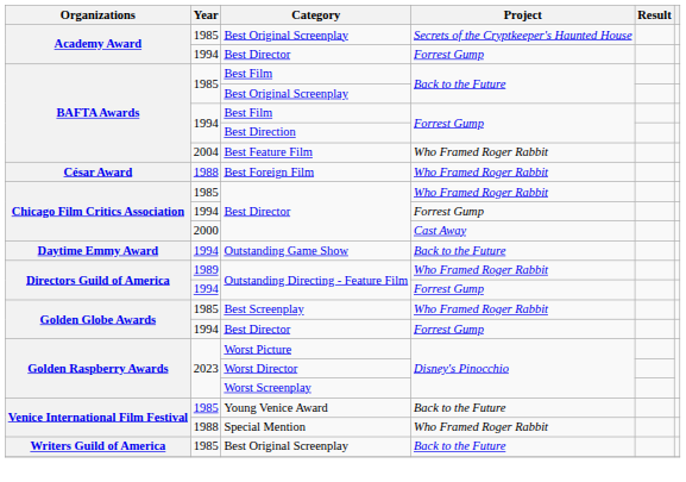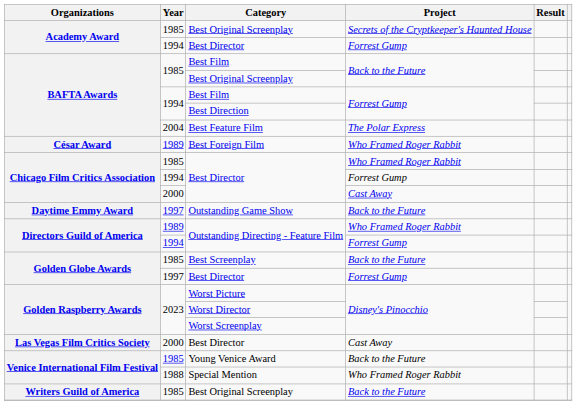 <table class= "wikitable plainrowheaders sortable">
 <tr>
 <th>Organizations</th>
 <th scope="col">Year</th>
 <th scope="col">Category</th>
 <th scope="col">Project</th>
 <th scope="col">Result</th>
 <th scope="col" class="unsortable"></th>
 </tr>
 <tr>
 <th scope="row", rowspan=2><a href='#'>Academy Award</a></th>
 <td style="text-align:center;">1985</td>
 <td><a href='#'>Best Original Screenplay</a></td>
 <td><em><a href='#'>Secrets of the Cryptkeeper's Haunted House</a></em></td>
 <td></td>
 <td></td>
 </tr>
 <tr>
 <td style="text-align:center;">1994</td>
 <td><a href='#'>Best Director</a></td>
 <td><em><a href='#'>Forrest Gump</a></em></td>
 <td></td>
 <td></td>
 </tr>
 <tr>
 <th scope="row", rowspan=5><a href='#'>BAFTA Awards</a></th>
 <td style="text-align:center;" , rowspan=2>1985</td>
 <td><a href='#'>Best Film</a></td>
 <td rowspan=2><em><a href='#'>Back to the Future</a></em></td>
 <td></td>
 </tr>
 <tr>
 <td><a href='#'>Best Original Screenplay</a></td>
 <td></td>
 <td></td>
 </tr>
 <tr>
 <td style="text-align:center;" , rowspan=2>1994</td>
 <td><a href='#'>Best Film</a></td>
 <td rowspan=2><em><a href='#'>Forrest Gump</a></em></td>
 <td></td>
 <td></td>
 </tr>
 <tr>
 <td><a href='#'>Best Direction</a></td>
 <td></td>
 <td></td>
 </tr>
 <tr>
 <td style="text-align:center;">2004</td>
 <td><a href='#'>Best Feature Film</a></td>
-<td><em>Who Framed Roger Rabbit</em></td>
+<td><em><a href='#'>The Polar Express</a></em></td>
 <td></td>
 <td></td>
 </tr>
 <tr>
 <th scope="row"><a href='#'>César Award</a></th>
-<td style="text-align:center;"><a href='#'>1988</a></td>
+<td style="text-align:center;"><a href='#'>1989</a></td>
 <td><a href='#'>Best Foreign Film</a></td>
 <td><em><a href='#'>Who Framed Roger Rabbit</a></em></td>
 <td></td>
 <td></td>
 </tr>
 <tr>
 <th scope="row", rowspan=3><a href='#'>Chicago Film Critics Association</a></th>
 <td style="text-align:center;">1985</td>
 <td rowspan=3><a href='#'>Best Director</a></td>
 <td><em><a href='#'>Who Framed Roger Rabbit</a></em></td>
 <td></td>
 <td></td>
 </tr>
 <tr>
 <td style="text-align:center;">1994</td>
 <td><em>Forrest Gump</em></td>
 <td></td>
 <td></td>
 </tr>
 <tr>
 <td style="text-align:center;">2000</td>
 <td><em><a href='#'>Cast Away</a></em></td>
 <td></td>
 <td></td>
 </tr>
 <tr>
 <th scope="row"><a href='#'>Daytime Emmy Award</a></th>
-<td style="text-align:center;"><a href='#'>1994</a></td>
+<td style="text-align:center;"><a href='#'>1997</a></td>
 <td><a href='#'>Outstanding Game Show</a></td>
 <td><em><a href='#'>Back to the Future</a></em></td>
 <td></td>
 <td></td>
 </tr>
 <tr>
 <th scope="row", rowspan="2"><a href='#'>Directors Guild of America</a></th>
 <td style="text-align:center;"><a href='#'>1989</a></td>
 <td rowspan="2"><a href='#'>Outstanding Directing - Feature Film</a></td>
 <td><em><a href='#'>Who Framed Roger Rabbit</a></em></td>
 <td></td>
 <td></td>
 </tr>
 <tr>
 <td style="text-align:center;"><a href='#'>1994</a></td>
 <td><em><a href='#'>Forrest Gump</a></em></td>
 <td></td>
 <td></td>
 </tr>
 <tr>
 <th scope="row", rowspan=2><a href='#'>Golden Globe Awards</a></th>
 <td style="text-align:center;">1985</td>
 <td><a href='#'>Best Screenplay</a></td>
-<td><em><a href='#'>Who Framed Roger Rabbit</a></em></td>
+<td><em><a href='#'>Back to the Future</a></em></td>
 <td></td>
 <td></td>
 </tr>
 <tr>
-<td style="text-align:center;">1994</td>
+<td style="text-align:center;">1997</td>
 <td><a href='#'>Best Director</a></td>
 <td><em><a href='#'>Forrest Gump</a></em></td>
 <td></td>
 <td></td>
 </tr>
 <tr>
 <th scope="row", rowspan=3><a href='#'>Golden Raspberry Awards</a></th>
 <td style="text-align:center;", rowspan=3>2023</td>
 <td><a href='#'>Worst Picture</a></td>
 <td rowspan=3><em><a href='#'>Disney's Pinocchio</a></em></td>
 <td></td>
 <td rowspan=3></td>
 </tr>
 <tr>
 <td><a href='#'>Worst Director</a></td>
 <td></td>
 </tr>
 <tr>
 <td><a href='#'>Worst Screenplay</a></td>
+<td></td>
+</tr>
+<tr>
+<th scope="row", rowspan="1"><a href='#'>Las Vegas Film Critics Society</a></th>
+<td style="text-align:center;">2000</td>
+<td>Best Director</td>
+<td><em>Cast Away</em></td>
+<td></td>
 <td></td>
 </tr>
 <tr>
 <th scope="row", rowspan="2"><a href='#'>Venice International Film Festival</a></th>
 <td style="text-align:center;"><a href='#'>1985</a></td>
 <td>Young Venice Award</td>
 <td><em>Back to the Future</em></td>
 <td></td>
 <td></td>
 </tr>
 <tr>
 <td style="text-align:center;">1988</td>
 <td>Special Mention</td>
 <td><em>Who Framed Roger Rabbit</em></td>
 <td></td>
 <td></td>
 </tr>
 <tr>
 <th scope="row"><a href='#'>Writers Guild of America</a></th>
 <td style="text-align:center;">1985</td>
 <td>Best Original Screenplay</td>
 <td><em><a href='#'>Back to the Future</a></em></td>
 <td></td>
 <td></td>
 </tr>
 <tr>
 </tr>
 </table>
